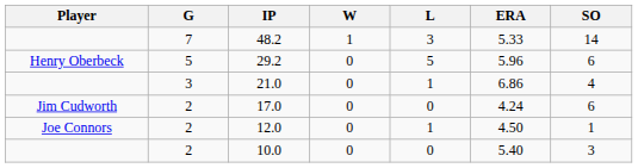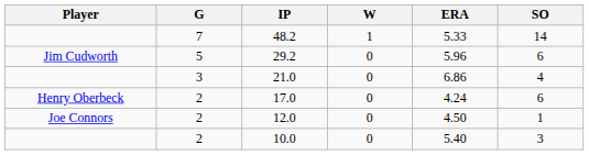 <table class="wikitable sortable">
 <tr>
 <th bgcolor="#DDDDFF" width="16%">Player</th>
 <th bgcolor="#DDDDFF" width="9%">G</th>
 <th bgcolor="#DDDDFF" width="9%">IP</th>
 <th bgcolor="#DDDDFF" width="9%">W</th>
-<th bgcolor="#DDDDFF" width="9%">L</th>
 <th bgcolor="#DDDDFF" width="9%">ERA</th>
 <th bgcolor="#DDDDFF" width="9%">SO</th>
 </tr>
 <tr align="center">
 <td></td>
 <td>7</td>
 <td>48.2</td>
 <td>1</td>
-<td>3</td>
 <td>5.33</td>
 <td>14</td>
 </tr>
 <tr align="center">
-<td><a href='#'>Henry Oberbeck</a></td>
+<td><a href='#'>Jim Cudworth</a></td>
 <td>5</td>
 <td>29.2</td>
 <td>0</td>
-<td>5</td>
 <td>5.96</td>
 <td>6</td>
 </tr>
 <tr align=center>
 <td></td>
 <td>3</td>
 <td>21.0</td>
 <td>0</td>
-<td>1</td>
 <td>6.86</td>
 <td>4</td>
 </tr>
 <tr align="center">
-<td><a href='#'>Jim Cudworth</a></td>
+<td><a href='#'>Henry Oberbeck</a></td>
 <td>2</td>
 <td>17.0</td>
-<td>0</td>
 <td>0</td>
 <td>4.24</td>
 <td>6</td>
 </tr>
 <tr align=center>
 <td><a href='#'>Joe Connors</a></td>
 <td>2</td>
 <td>12.0</td>
 <td>0</td>
-<td>1</td>
 <td>4.50</td>
 <td>1</td>
 </tr>
 <tr align=center>
 <td></td>
 <td>2</td>
 <td>10.0</td>
 <td>0</td>
-<td>0</td>
 <td>5.40</td>
 <td>3</td>
 </tr>
 </table>
